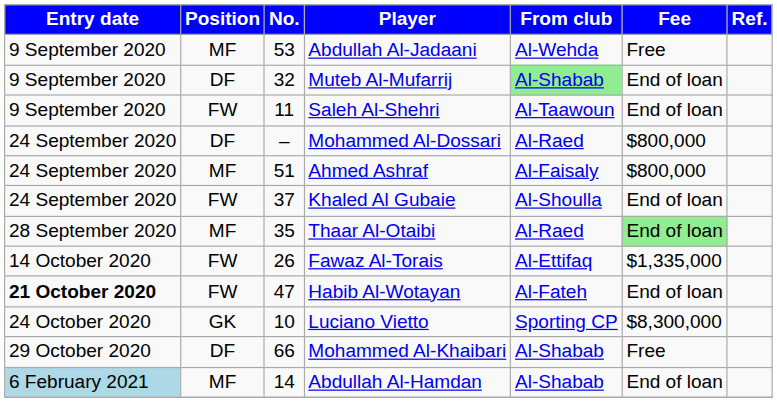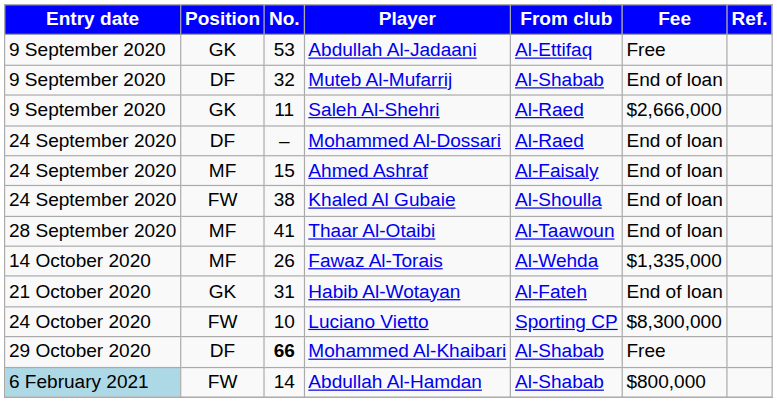 <table class="wikitable sortable">
 <tr>
 <th style="background:blue; color:white;"><strong>Entry date</strong></th>
 <th style="background:blue; color:white;"><strong>Position</strong></th>
 <th style="background:blue; color:white;"><strong>No.</strong></th>
 <th style="background:blue; color:white;"><strong>Player</strong></th>
 <th style="background:blue; color:white;"><strong>From club</strong></th>
 <th style="background:blue; color:white;"><strong>Fee</strong></th>
 <th style="background:blue; color:white;"><strong>Ref.</strong></th>
 </tr>
 <tr>
 <td>9 September 2020</td>
-<td style="text-align:center;">MF</td>
+<td style="text-align:center;">GK</td>
 <td style="text-align:center;">53</td>
 <td style="text-align:left;"> <a href='#'>Abdullah Al-Jadaani</a></td>
-<td style="text-align:left;"> <a href='#'>Al-Wehda</a></td>
+<td style="text-align:left;"> <a href='#'>Al-Ettifaq</a></td>
 <td>Free</td>
 <td></td>
 </tr>
 <tr>
 <td>9 September 2020</td>
 <td style="text-align:center;">DF</td>
 <td style="text-align:center;">32</td>
 <td style="text-align:left;"> <a href='#'>Muteb Al-Mufarrij</a></td>
-<td style="background: lightgreen; text-align:left;"> <a href='#'>Al-Shabab</a></td>
+<td style="text-align:left;"> <a href='#'>Al-Shabab</a></td>
 <td>End of loan</td>
 <td></td>
 </tr>
 <tr>
 <td>9 September 2020</td>
-<td style="text-align:center;">FW</td>
+<td style="text-align:center;">GK</td>
 <td style="text-align:center;">11</td>
 <td style="text-align:left;"> <a href='#'>Saleh Al-Shehri</a></td>
-<td style="text-align:left;"> <a href='#'>Al-Taawoun</a></td>
-<td>End of loan</td>
+<td style="text-align:left;"> <a href='#'>Al-Raed</a></td>
+<td>$2,666,000</td>
 <td></td>
 </tr>
 <tr>
 <td>24 September 2020</td>
 <td style="text-align:center;">DF</td>
 <td style="text-align:center;">–</td>
 <td style="text-align:left;"> <a href='#'>Mohammed Al-Dossari</a></td>
 <td style="text-align:left;"> <a href='#'>Al-Raed</a></td>
-<td>$800,000</td>
+<td>End of loan</td>
 <td></td>
 </tr>
 <tr>
 <td>24 September 2020</td>
 <td style="text-align:center;">MF</td>
-<td style="text-align:center;">51</td>
+<td style="text-align:center;">15</td>
 <td style="text-align:left;"> <a href='#'>Ahmed Ashraf</a></td>
 <td style="text-align:left;"> <a href='#'>Al-Faisaly</a></td>
-<td>$800,000</td>
+<td>End of loan</td>
 <td></td>
 </tr>
 <tr>
 <td>24 September 2020</td>
 <td style="text-align:center;">FW</td>
-<td style="text-align:center;">37</td>
+<td style="text-align:center;">38</td>
 <td style="text-align:left;"> <a href='#'>Khaled Al Gubaie</a></td>
 <td style="text-align:left;"> <a href='#'>Al-Shoulla</a></td>
 <td>End of loan</td>
 <td></td>
 </tr>
 <tr>
 <td>28 September 2020</td>
 <td style="text-align:center;">MF</td>
-<td style="text-align:center;">35</td>
+<td style="text-align:center;">41</td>
 <td style="text-align:left;"> <a href='#'>Thaar Al-Otaibi</a></td>
-<td style="text-align:left;"> <a href='#'>Al-Raed</a></td>
-<td style="background: lightgreen;">End of loan</td>
+<td style="text-align:left;"> <a href='#'>Al-Taawoun</a></td>
+<td>End of loan</td>
 <td></td>
 </tr>
 <tr>
 <td>14 October 2020</td>
-<td style="text-align:center;">FW</td>
+<td style="text-align:center;">MF</td>
 <td style="text-align:center;">26</td>
 <td style="text-align:left;"> <a href='#'>Fawaz Al-Torais</a></td>
-<td style="text-align:left;"> <a href='#'>Al-Ettifaq</a></td>
+<td style="text-align:left;"> <a href='#'>Al-Wehda</a></td>
 <td>$1,335,000</td>
 <td></td>
 </tr>
 <tr>
-<td><strong>21 October 2020</strong></td>
-<td style="text-align:center;">FW</td>
-<td style="text-align:center;">47</td>
+<td>21 October 2020</td>
+<td style="text-align:center;">GK</td>
+<td style="text-align:center;">31</td>
 <td style="text-align:left;"> <a href='#'>Habib Al-Wotayan</a></td>
 <td style="text-align:left;"> <a href='#'>Al-Fateh</a></td>
 <td>End of loan</td>
 <td></td>
 </tr>
 <tr>
 <td>24 October 2020</td>
-<td style="text-align:center;">GK</td>
+<td style="text-align:center;">FW</td>
 <td style="text-align:center;">10</td>
 <td style="text-align:left;"> <a href='#'>Luciano Vietto</a></td>
 <td style="text-align:left;"> <a href='#'>Sporting CP</a></td>
 <td>$8,300,000</td>
 <td></td>
 </tr>
 <tr>
 <td>29 October 2020</td>
 <td style="text-align:center;">DF</td>
-<td style="text-align:center;">66</td>
+<td style="text-align:center;"><strong>66</strong></td>
 <td style="text-align:left;"> <a href='#'>Mohammed Al-Khaibari</a></td>
 <td style="text-align:left;"> <a href='#'>Al-Shabab</a></td>
 <td>Free</td>
 <td></td>
 </tr>
 <tr>
 <td style="background: lightblue;">6 February 2021</td>
-<td style="text-align:center;">MF</td>
+<td style="text-align:center;">FW</td>
 <td style="text-align:center;">14</td>
 <td style="text-align:left;"> <a href='#'>Abdullah Al-Hamdan</a></td>
 <td style="text-align:left;"> <a href='#'>Al-Shabab</a></td>
-<td>End of loan</td>
+<td>$800,000</td>
 <td></td>
 </tr>
 <tr>
 </tr>
 </table>
